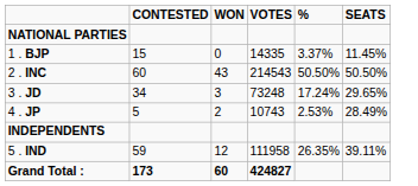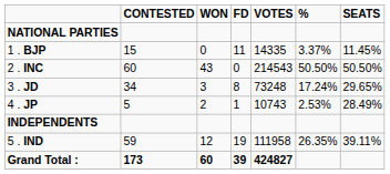 <table class="wikitable">
 <tr>
 <td></td>
 <td><strong>CONTESTED</strong></td>
 <td><strong>WON</strong></td>
+<td><strong>FD</strong></td>
 <td><strong>VOTES</strong></td>
 <td><strong>%</strong></td>
 <td><strong>SEATS</strong></td>
 </tr>
 <tr>
 <td><strong>NATIONAL  PARTIES</strong></td>
 <td></td>
 <td></td>
 <td></td>
 <td></td>
 <td></td>
+<td></td>
 </tr>
 <tr>
 <td>1  . <strong>BJP</strong></td>
 <td>15</td>
 <td>0</td>
+<td>11</td>
 <td>14335</td>
 <td>3.37%</td>
 <td>11.45%</td>
 </tr>
 <tr>
 <td>2  . <strong>INC</strong></td>
 <td>60</td>
 <td>43</td>
+<td>0</td>
 <td>214543</td>
 <td>50.50%</td>
 <td>50.50%</td>
 </tr>
 <tr>
 <td>3 . <strong>JD</strong></td>
 <td>34</td>
 <td>3</td>
+<td>8</td>
 <td>73248</td>
 <td>17.24%</td>
 <td>29.65%</td>
 </tr>
 <tr>
 <td>4 . <strong>JP</strong></td>
 <td>5</td>
 <td>2</td>
+<td>1</td>
 <td>10743</td>
 <td>2.53%</td>
 <td>28.49%</td>
 </tr>
 <tr>
 <td><strong>INDEPENDENTS</strong></td>
 <td></td>
 <td></td>
 <td></td>
 <td></td>
 <td></td>
+<td></td>
 </tr>
 <tr>
 <td>5  . <strong>IND</strong></td>
 <td>59</td>
 <td>12</td>
+<td>19</td>
 <td>111958</td>
 <td>26.35%</td>
 <td>39.11%</td>
 </tr>
 <tr>
 <td><strong>Grand Total :</strong></td>
 <td><strong>173</strong></td>
 <td><strong>60</strong></td>
+<td><strong>39</strong></td>
 <td><strong>424827</strong></td>
 <td></td>
 <td></td>
 </tr>
 </table>
